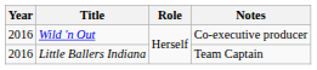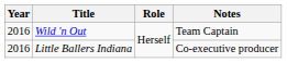 <table class="wikitable">
 <tr>
 <th>Year</th>
 <th>Title</th>
 <th>Role</th>
 <th>Notes</th>
 </tr>
 <tr>
 <td>2016</td>
 <td><em><a href='#'>Wild 'n Out</a></em></td>
 <td rowspan="2">Herself</td>
-<td>Co-executive producer</td>
+<td>Team Captain</td>
 </tr>
 <tr>
 <td>2016</td>
 <td><em>Little Ballers Indiana</em></td>
-<td>Team Captain</td>
+<td>Co-executive producer</td>
 </tr>
 </table>
